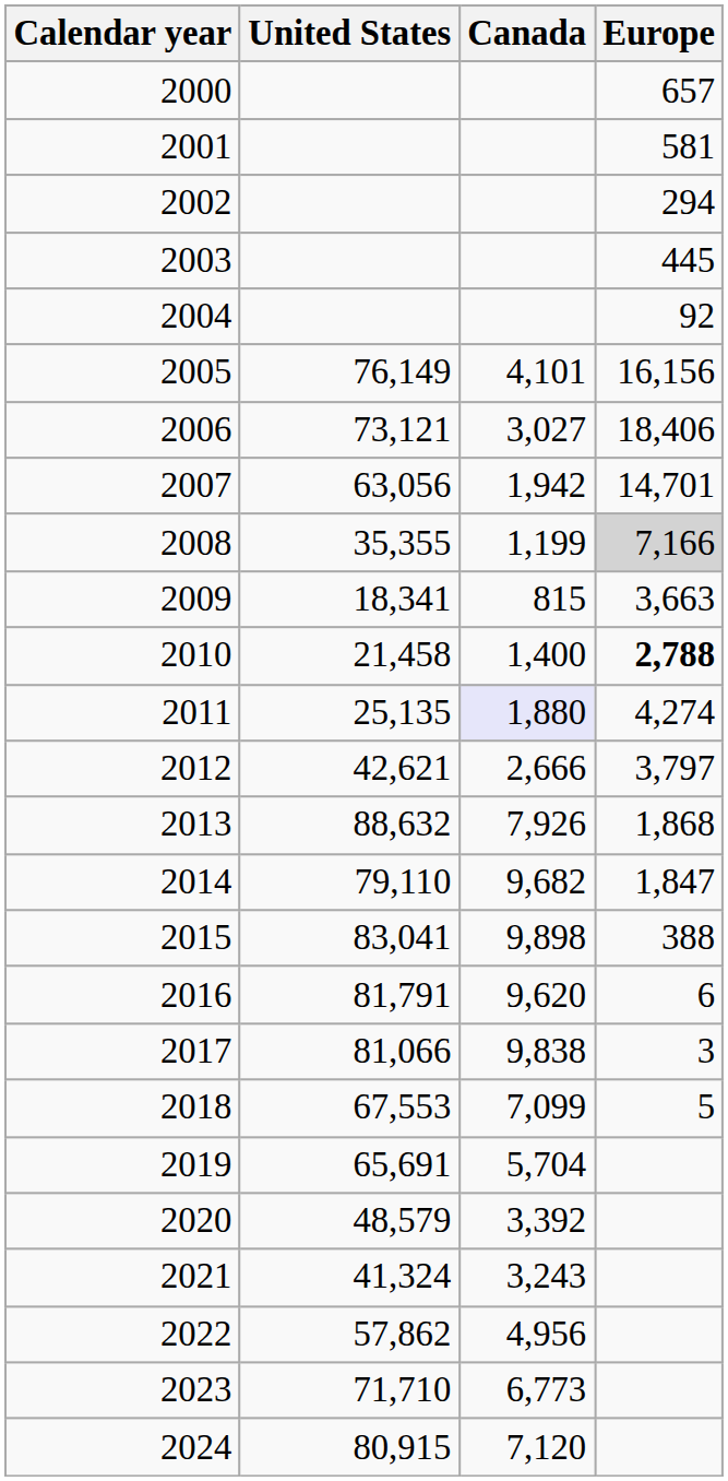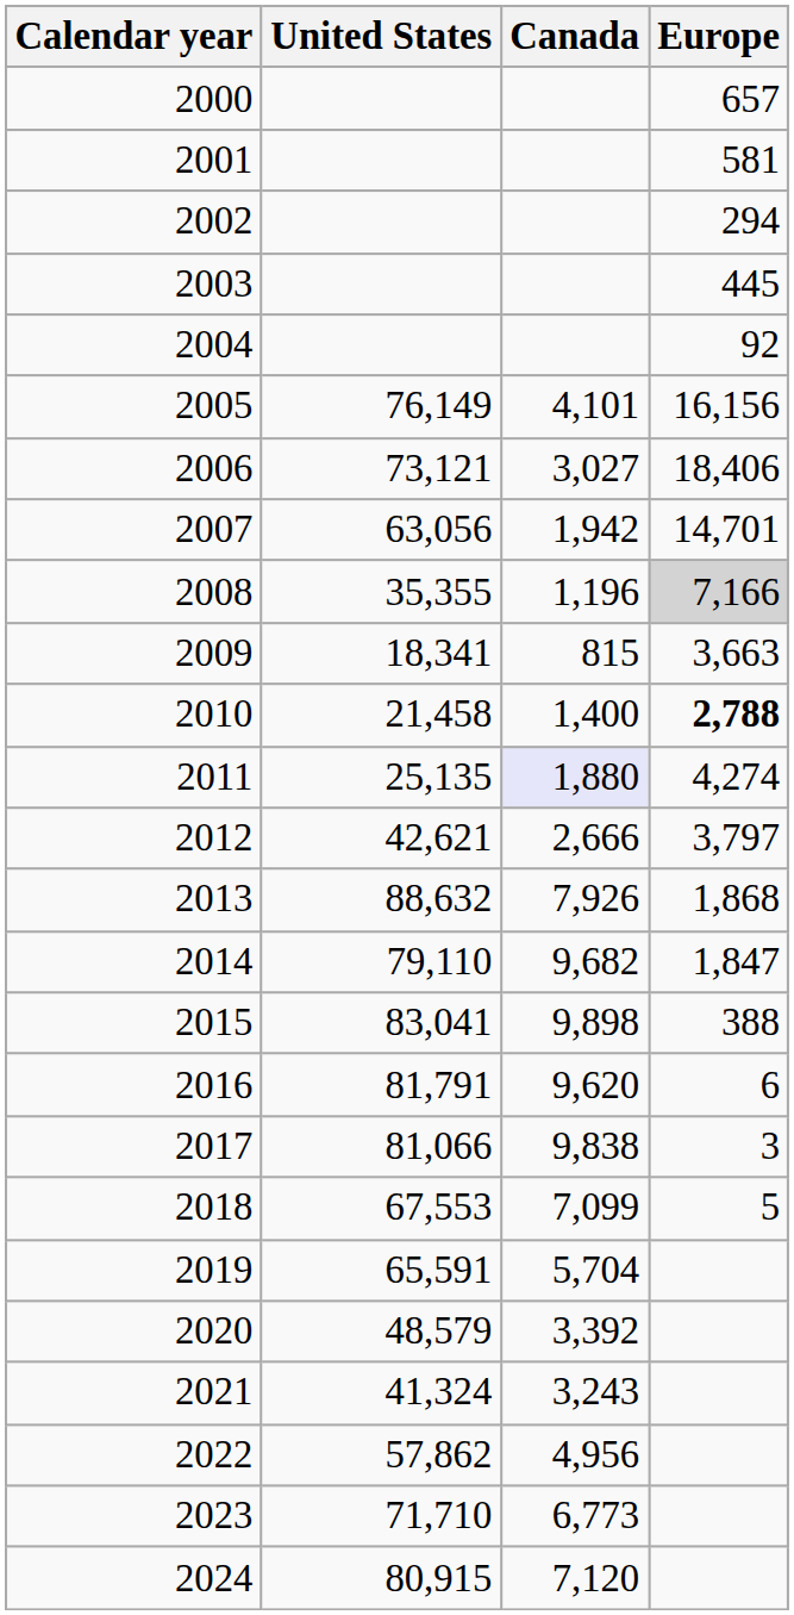 <table class=wikitable style="text-align: right;">
 <tr>
 <th>Calendar year</th>
 <th>United States</th>
 <th>Canada</th>
 <th>Europe</th>
 </tr>
 <tr>
 <td>2000</td>
 <td></td>
 <td></td>
 <td>657</td>
 </tr>
 <tr>
 <td>2001</td>
 <td></td>
 <td></td>
 <td>581</td>
 </tr>
 <tr>
 <td>2002</td>
 <td></td>
 <td></td>
 <td>294</td>
 </tr>
 <tr>
 <td>2003</td>
 <td></td>
 <td></td>
 <td>445</td>
 </tr>
 <tr>
 <td>2004</td>
 <td></td>
 <td></td>
 <td>92</td>
 </tr>
 <tr>
 <td>2005</td>
 <td>76,149</td>
 <td>4,101</td>
 <td>16,156</td>
 </tr>
 <tr>
 <td>2006</td>
 <td>73,121</td>
 <td>3,027</td>
 <td>18,406</td>
 </tr>
 <tr>
 <td>2007</td>
 <td>63,056</td>
 <td>1,942</td>
 <td>14,701</td>
 </tr>
 <tr>
 <td>2008</td>
 <td>35,355</td>
-<td>1,199</td>
+<td>1,196</td>
 <td style="background: lightgrey;">7,166</td>
 </tr>
 <tr>
 <td>2009</td>
 <td>18,341</td>
 <td>815</td>
 <td>3,663</td>
 </tr>
 <tr>
 <td>2010</td>
 <td>21,458</td>
 <td>1,400</td>
 <td><strong>2,788</strong></td>
 </tr>
 <tr>
 <td>2011</td>
 <td>25,135</td>
 <td style="background: lavender;">1,880</td>
 <td>4,274</td>
 </tr>
 <tr>
 <td>2012</td>
 <td>42,621</td>
 <td>2,666</td>
 <td>3,797</td>
 </tr>
 <tr>
 <td>2013</td>
 <td>88,632</td>
 <td>7,926</td>
 <td>1,868</td>
 </tr>
 <tr>
 <td>2014</td>
 <td>79,110</td>
 <td>9,682</td>
 <td>1,847</td>
 </tr>
 <tr>
 <td>2015</td>
 <td>83,041</td>
 <td>9,898</td>
 <td>388</td>
 </tr>
 <tr>
 <td>2016</td>
 <td>81,791</td>
 <td>9,620</td>
 <td>6</td>
 </tr>
 <tr>
 <td>2017</td>
 <td>81,066</td>
 <td>9,838</td>
 <td>3</td>
 </tr>
 <tr>
 <td>2018</td>
 <td>67,553</td>
 <td>7,099</td>
 <td>5</td>
 </tr>
 <tr>
 <td>2019</td>
-<td>65,691</td>
+<td>65,591</td>
 <td>5,704</td>
 <td></td>
 </tr>
 <tr>
 <td>2020</td>
 <td>48,579</td>
 <td>3,392</td>
 <td></td>
 </tr>
 <tr>
 <td>2021</td>
 <td>41,324</td>
 <td>3,243</td>
 <td></td>
 </tr>
 <tr>
 <td>2022</td>
 <td>57,862</td>
 <td>4,956</td>
 <td></td>
 </tr>
 <tr>
 <td>2023</td>
 <td>71,710</td>
 <td>6,773</td>
 <td></td>
 </tr>
 <tr>
 <td>2024</td>
 <td>80,915</td>
 <td>7,120</td>
 <td></td>
 </tr>
 </table>
